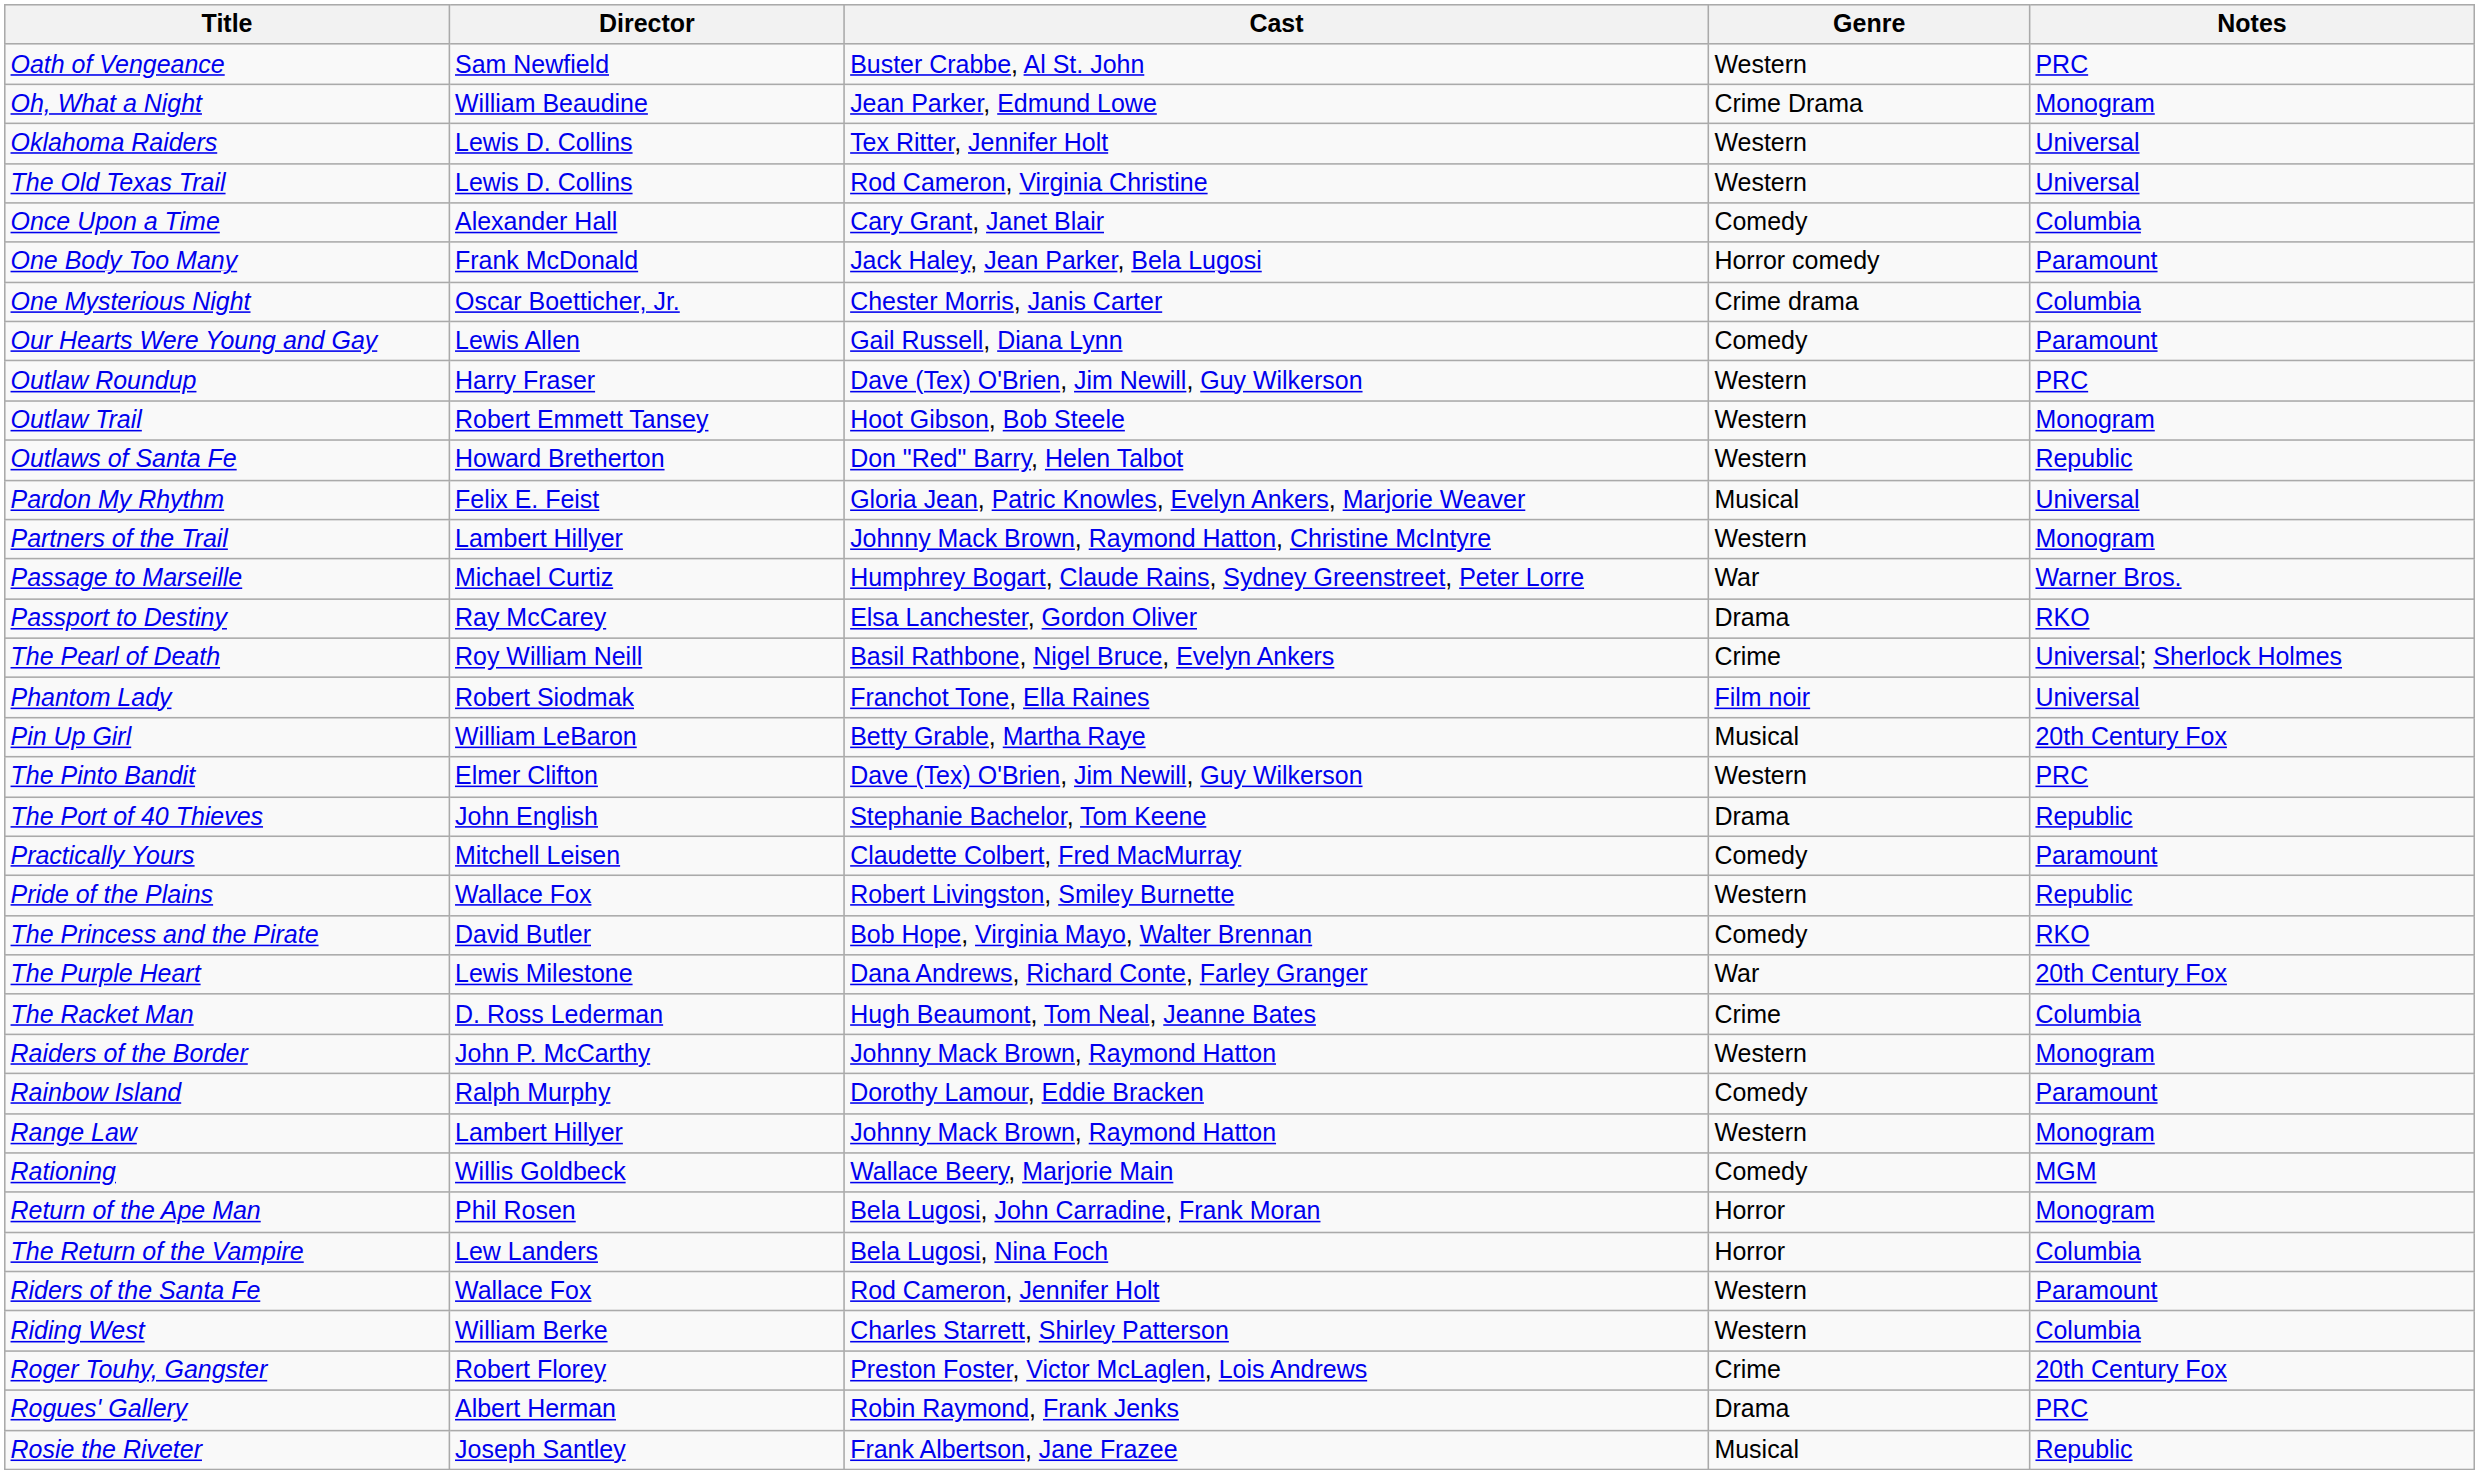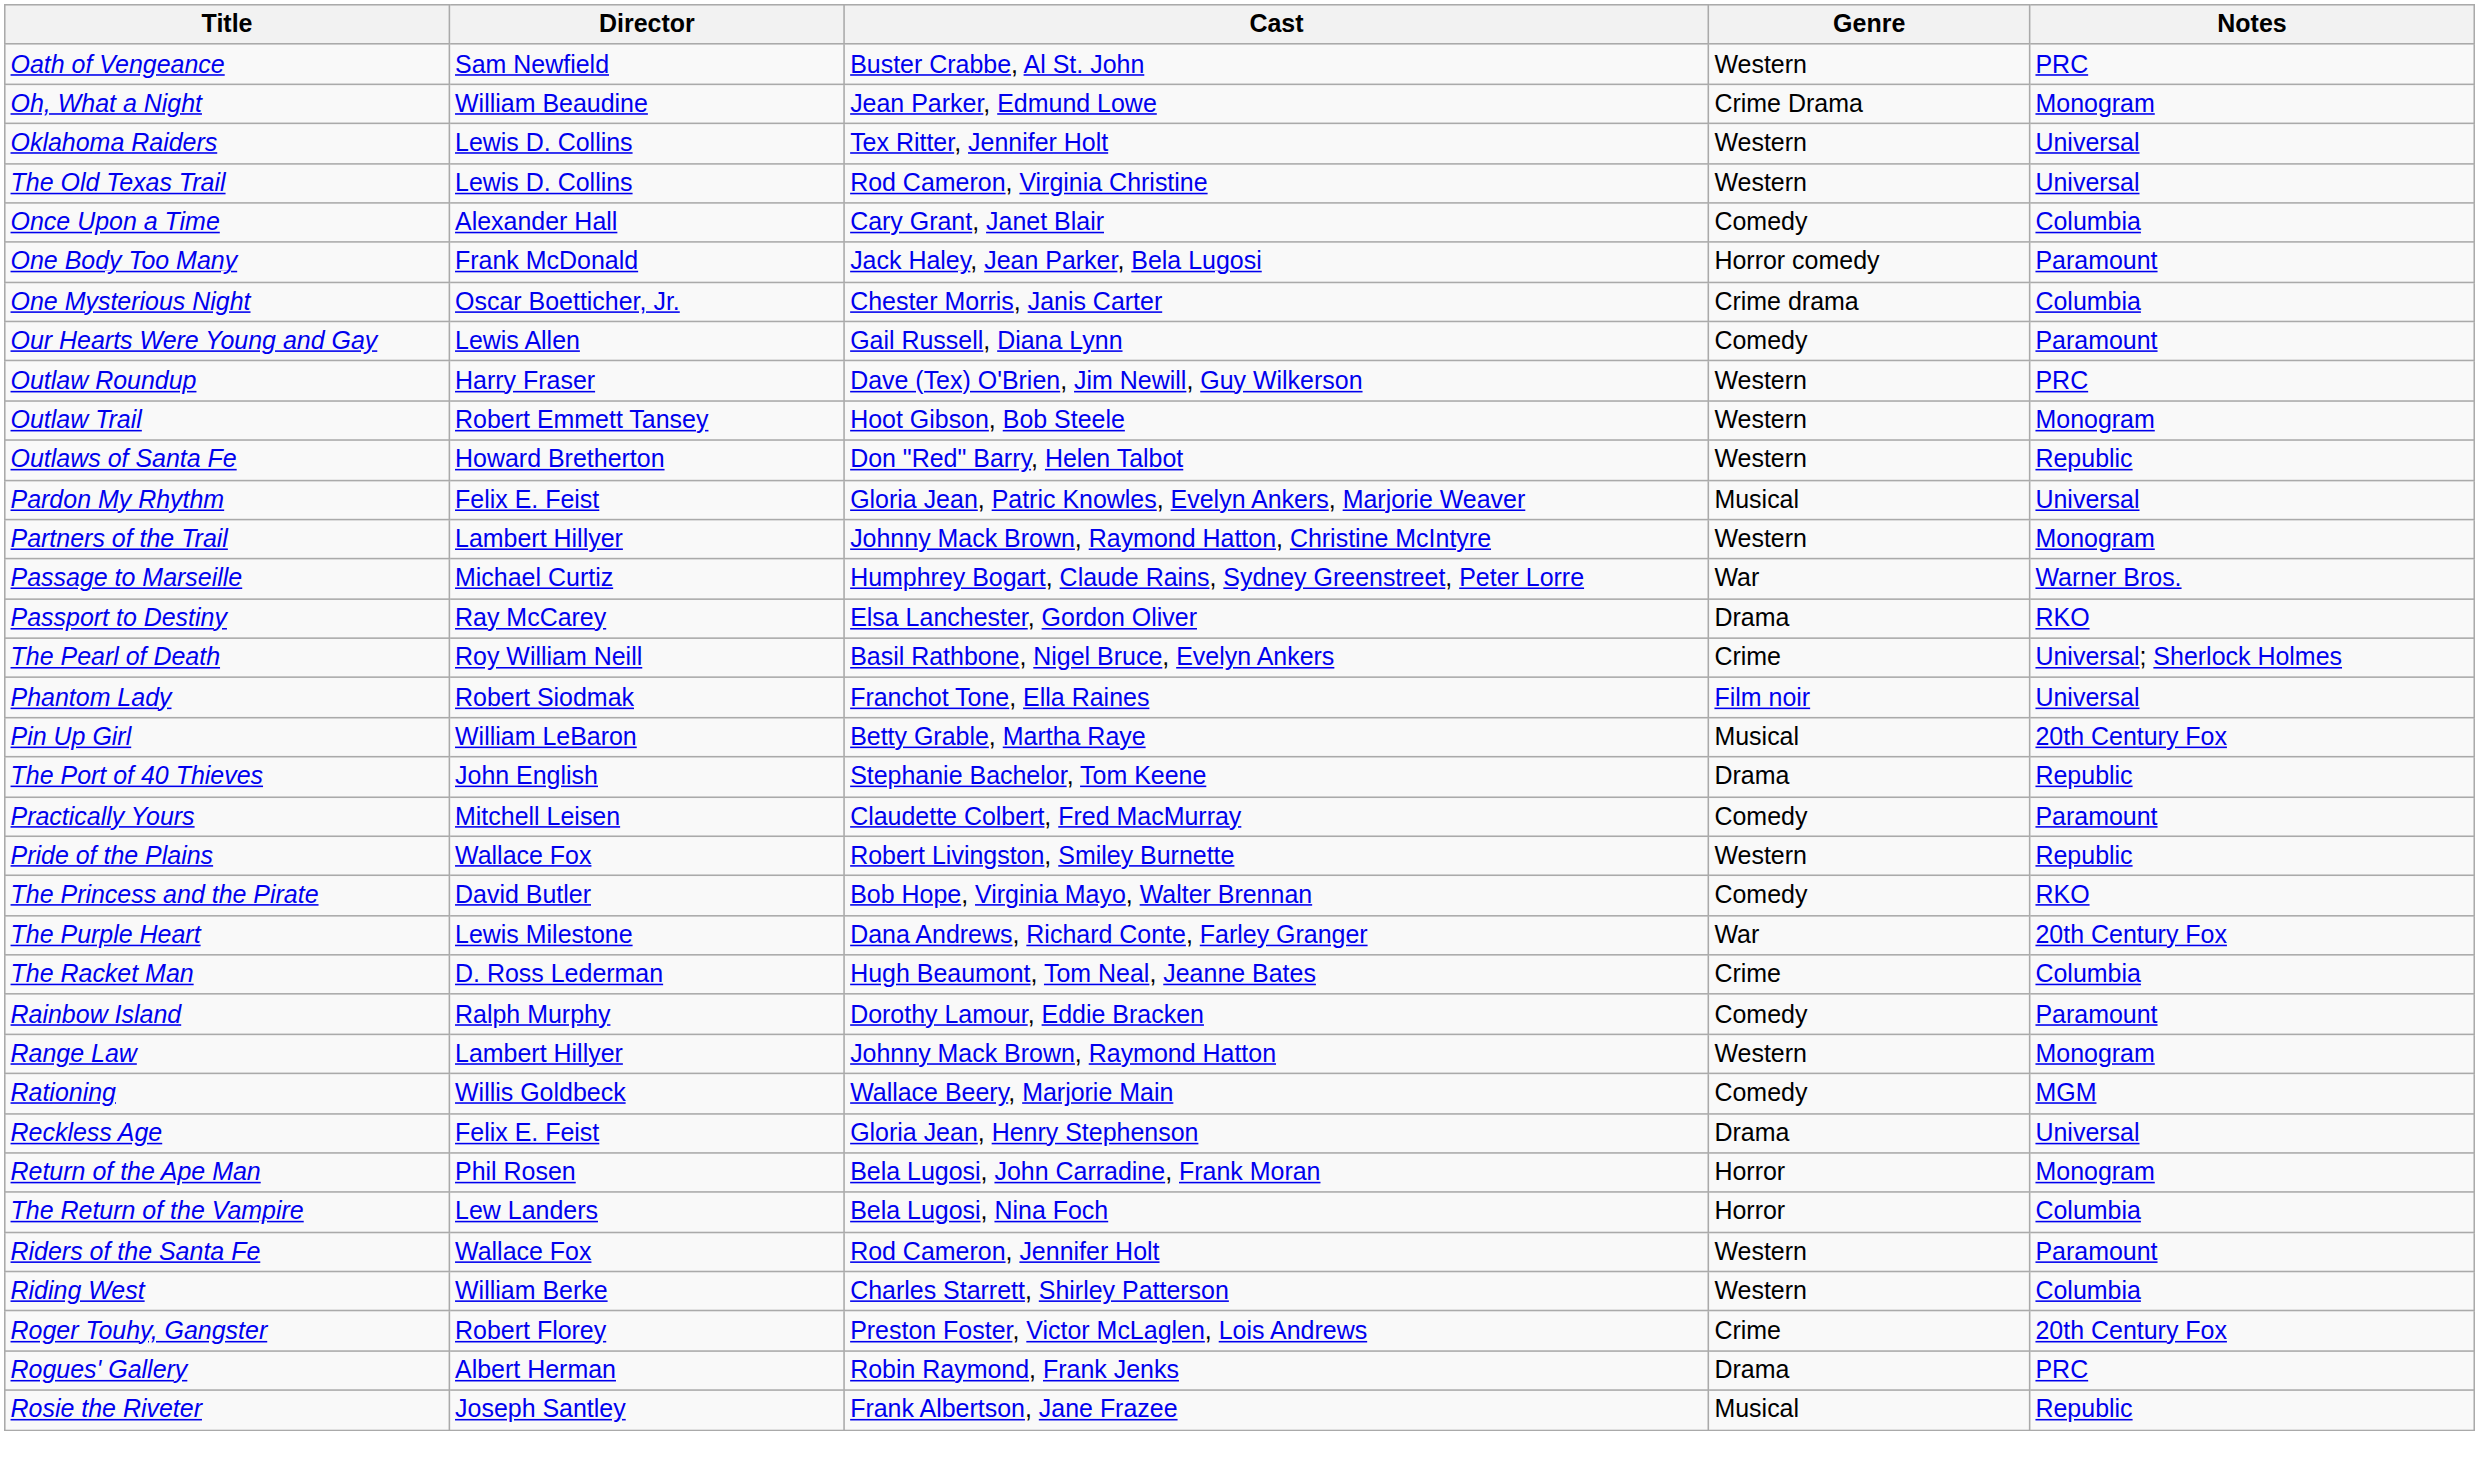 <table class="wikitable" style="width:100%;">
 <tr>
 <th style="width:18%;">Title</th>
 <th style="width:16%;">Director</th>
 <th style="width:35%;">Cast</th>
 <th style="width:13%;">Genre</th>
 <th style="width:18%;">Notes</th>
 </tr>
 <tr>
 <td><em><a href='#'>Oath of Vengeance</a></em></td>
 <td><a href='#'>Sam Newfield</a></td>
 <td><a href='#'>Buster Crabbe</a>, <a href='#'>Al St. John</a></td>
 <td>Western</td>
 <td><a href='#'>PRC</a></td>
 </tr>
 <tr>
 <td><em><a href='#'>Oh, What a Night</a></em></td>
 <td><a href='#'>William Beaudine</a></td>
 <td><a href='#'>Jean Parker</a>, <a href='#'>Edmund Lowe</a></td>
 <td>Crime Drama</td>
 <td><a href='#'>Monogram</a></td>
 </tr>
 <tr>
 <td><em><a href='#'>Oklahoma Raiders</a></em></td>
 <td><a href='#'>Lewis D. Collins</a></td>
 <td><a href='#'>Tex Ritter</a>, <a href='#'>Jennifer Holt</a></td>
 <td>Western</td>
 <td><a href='#'>Universal</a></td>
 </tr>
 <tr>
 <td><em><a href='#'>The Old Texas Trail</a></em></td>
 <td><a href='#'>Lewis D. Collins</a></td>
 <td><a href='#'>Rod Cameron</a>, <a href='#'>Virginia Christine</a></td>
 <td>Western</td>
 <td><a href='#'>Universal</a></td>
 </tr>
 <tr>
 <td><em><a href='#'>Once Upon a Time</a></em></td>
 <td><a href='#'>Alexander Hall</a></td>
 <td><a href='#'>Cary Grant</a>, <a href='#'>Janet Blair</a></td>
 <td>Comedy</td>
 <td><a href='#'>Columbia</a></td>
 </tr>
 <tr>
 <td><em><a href='#'>One Body Too Many</a></em></td>
 <td><a href='#'>Frank McDonald</a></td>
 <td><a href='#'>Jack Haley</a>, <a href='#'>Jean Parker</a>, <a href='#'>Bela Lugosi</a></td>
 <td>Horror comedy</td>
 <td><a href='#'>Paramount</a></td>
 </tr>
 <tr>
 <td><em><a href='#'>One Mysterious Night</a></em></td>
 <td><a href='#'>Oscar Boetticher, Jr.</a></td>
 <td><a href='#'>Chester Morris</a>, <a href='#'>Janis Carter</a></td>
 <td>Crime drama</td>
 <td><a href='#'>Columbia</a></td>
 </tr>
 <tr>
 <td><em><a href='#'>Our Hearts Were Young and Gay</a></em></td>
 <td><a href='#'>Lewis Allen</a></td>
 <td><a href='#'>Gail Russell</a>, <a href='#'>Diana Lynn</a></td>
 <td>Comedy</td>
 <td><a href='#'>Paramount</a></td>
 </tr>
 <tr>
 <td><em><a href='#'>Outlaw Roundup</a></em></td>
 <td><a href='#'>Harry Fraser</a></td>
 <td><a href='#'>Dave (Tex) O'Brien</a>, <a href='#'>Jim Newill</a>, <a href='#'>Guy Wilkerson</a></td>
 <td>Western</td>
 <td><a href='#'>PRC</a></td>
 </tr>
 <tr>
 <td><em><a href='#'>Outlaw Trail</a></em></td>
 <td><a href='#'>Robert Emmett Tansey</a></td>
 <td><a href='#'>Hoot Gibson</a>, <a href='#'>Bob Steele</a></td>
 <td>Western</td>
 <td><a href='#'>Monogram</a></td>
 </tr>
 <tr>
 <td><em><a href='#'>Outlaws of Santa Fe</a></em></td>
 <td><a href='#'>Howard Bretherton</a></td>
 <td><a href='#'>Don "Red" Barry</a>, <a href='#'>Helen Talbot</a></td>
 <td>Western</td>
 <td><a href='#'>Republic</a></td>
 </tr>
 <tr>
 <td><em><a href='#'>Pardon My Rhythm</a></em></td>
 <td><a href='#'>Felix E. Feist</a></td>
 <td><a href='#'>Gloria Jean</a>, <a href='#'>Patric Knowles</a>, <a href='#'>Evelyn Ankers</a>, <a href='#'>Marjorie Weaver</a></td>
 <td>Musical</td>
 <td><a href='#'>Universal</a></td>
 </tr>
 <tr>
 <td><em><a href='#'>Partners of the Trail</a></em></td>
 <td><a href='#'>Lambert Hillyer</a></td>
 <td><a href='#'>Johnny Mack Brown</a>, <a href='#'>Raymond Hatton</a>, <a href='#'>Christine McIntyre</a></td>
 <td>Western</td>
 <td><a href='#'>Monogram</a></td>
 </tr>
 <tr>
 <td><em><a href='#'>Passage to Marseille</a></em></td>
 <td><a href='#'>Michael Curtiz</a></td>
 <td><a href='#'>Humphrey Bogart</a>, <a href='#'>Claude Rains</a>, <a href='#'>Sydney Greenstreet</a>, <a href='#'>Peter Lorre</a></td>
 <td>War</td>
 <td><a href='#'>Warner Bros.</a></td>
 </tr>
 <tr>
 <td><em><a href='#'>Passport to Destiny</a></em></td>
 <td><a href='#'>Ray McCarey</a></td>
 <td><a href='#'>Elsa Lanchester</a>, <a href='#'>Gordon Oliver</a></td>
 <td>Drama</td>
 <td><a href='#'>RKO</a></td>
 </tr>
 <tr>
 <td><em><a href='#'>The Pearl of Death</a></em></td>
 <td><a href='#'>Roy William Neill</a></td>
 <td><a href='#'>Basil Rathbone</a>, <a href='#'>Nigel Bruce</a>, <a href='#'>Evelyn Ankers</a></td>
 <td>Crime</td>
 <td><a href='#'>Universal</a>; <a href='#'>Sherlock Holmes</a></td>
 </tr>
 <tr>
 <td><em><a href='#'>Phantom Lady</a></em></td>
 <td><a href='#'>Robert Siodmak</a></td>
 <td><a href='#'>Franchot Tone</a>, <a href='#'>Ella Raines</a></td>
 <td><a href='#'>Film noir</a></td>
 <td><a href='#'>Universal</a></td>
 </tr>
 <tr>
 <td><em><a href='#'>Pin Up Girl</a></em></td>
 <td><a href='#'>William LeBaron</a></td>
 <td><a href='#'>Betty Grable</a>, <a href='#'>Martha Raye</a></td>
 <td>Musical</td>
 <td><a href='#'>20th Century Fox</a></td>
 </tr>
 <tr>
-<td><em><a href='#'>The Pinto Bandit</a></em></td>
-<td><a href='#'>Elmer Clifton</a></td>
-<td><a href='#'>Dave (Tex) O'Brien</a>, <a href='#'>Jim Newill</a>, <a href='#'>Guy Wilkerson</a></td>
-<td>Western</td>
-<td><a href='#'>PRC</a></td>
-</tr>
-<tr>
 <td><em><a href='#'>The Port of 40 Thieves</a></em></td>
 <td><a href='#'>John English</a></td>
 <td><a href='#'>Stephanie Bachelor</a>, <a href='#'>Tom Keene</a></td>
 <td>Drama</td>
 <td><a href='#'>Republic</a></td>
 </tr>
 <tr>
 <td><em><a href='#'>Practically Yours</a></em></td>
 <td><a href='#'>Mitchell Leisen</a></td>
 <td><a href='#'>Claudette Colbert</a>, <a href='#'>Fred MacMurray</a></td>
 <td>Comedy</td>
 <td><a href='#'>Paramount</a></td>
 </tr>
 <tr>
 <td><em><a href='#'>Pride of the Plains</a></em></td>
 <td><a href='#'>Wallace Fox</a></td>
 <td><a href='#'>Robert Livingston</a>, <a href='#'>Smiley Burnette</a></td>
 <td>Western</td>
 <td><a href='#'>Republic</a></td>
 </tr>
 <tr>
 <td><em><a href='#'>The Princess and the Pirate</a></em></td>
 <td><a href='#'>David Butler</a></td>
 <td><a href='#'>Bob Hope</a>, <a href='#'>Virginia Mayo</a>, <a href='#'>Walter Brennan</a></td>
 <td>Comedy</td>
 <td><a href='#'>RKO</a></td>
 </tr>
 <tr>
 <td><em><a href='#'>The Purple Heart</a></em></td>
 <td><a href='#'>Lewis Milestone</a></td>
 <td><a href='#'>Dana Andrews</a>, <a href='#'>Richard Conte</a>, <a href='#'>Farley Granger</a></td>
 <td>War</td>
 <td><a href='#'>20th Century Fox</a></td>
 </tr>
 <tr>
 <td><em><a href='#'>The Racket Man</a></em></td>
 <td><a href='#'>D. Ross Lederman</a></td>
 <td><a href='#'>Hugh Beaumont</a>, <a href='#'>Tom Neal</a>, <a href='#'>Jeanne Bates</a></td>
 <td>Crime</td>
 <td><a href='#'>Columbia</a></td>
 </tr>
 <tr>
-<td><em><a href='#'>Raiders of the Border</a></em></td>
-<td><a href='#'>John P. McCarthy</a></td>
-<td><a href='#'>Johnny Mack Brown</a>, <a href='#'>Raymond Hatton</a></td>
-<td>Western</td>
-<td><a href='#'>Monogram</a></td>
-</tr>
-<tr>
 <td><em><a href='#'>Rainbow Island</a></em></td>
 <td><a href='#'>Ralph Murphy</a></td>
 <td><a href='#'>Dorothy Lamour</a>, <a href='#'>Eddie Bracken</a></td>
 <td>Comedy</td>
 <td><a href='#'>Paramount</a></td>
 </tr>
 <tr>
 <td><em><a href='#'>Range Law</a></em></td>
 <td><a href='#'>Lambert Hillyer</a></td>
 <td><a href='#'>Johnny Mack Brown</a>, <a href='#'>Raymond Hatton</a></td>
 <td>Western</td>
 <td><a href='#'>Monogram</a></td>
 </tr>
 <tr>
 <td><em><a href='#'>Rationing</a></em></td>
 <td><a href='#'>Willis Goldbeck</a></td>
 <td><a href='#'>Wallace Beery</a>, <a href='#'>Marjorie Main</a></td>
 <td>Comedy</td>
 <td><a href='#'>MGM</a></td>
+</tr>
+<tr>
+<td><em><a href='#'>Reckless Age</a></em></td>
+<td><a href='#'>Felix E. Feist</a></td>
+<td><a href='#'>Gloria Jean</a>, <a href='#'>Henry Stephenson</a></td>
+<td>Drama</td>
+<td><a href='#'>Universal</a></td>
 </tr>
 <tr>
 <td><em><a href='#'>Return of the Ape Man</a></em></td>
 <td><a href='#'>Phil Rosen</a></td>
 <td><a href='#'>Bela Lugosi</a>, <a href='#'>John Carradine</a>, <a href='#'>Frank Moran</a></td>
 <td>Horror</td>
 <td><a href='#'>Monogram</a></td>
 </tr>
 <tr>
 <td><em><a href='#'>The Return of the Vampire</a></em></td>
 <td><a href='#'>Lew Landers</a></td>
 <td><a href='#'>Bela Lugosi</a>, <a href='#'>Nina Foch</a></td>
 <td>Horror</td>
 <td><a href='#'>Columbia</a></td>
 </tr>
 <tr>
 <td><em><a href='#'>Riders of the Santa Fe</a></em></td>
 <td><a href='#'>Wallace Fox</a></td>
 <td><a href='#'>Rod Cameron</a>, <a href='#'>Jennifer Holt</a></td>
 <td>Western</td>
 <td><a href='#'>Paramount</a></td>
 </tr>
 <tr>
 <td><em><a href='#'>Riding West</a></em></td>
 <td><a href='#'>William Berke</a></td>
 <td><a href='#'>Charles Starrett</a>, <a href='#'>Shirley Patterson</a></td>
 <td>Western</td>
 <td><a href='#'>Columbia</a></td>
 </tr>
 <tr>
 <td><em><a href='#'>Roger Touhy, Gangster</a></em></td>
 <td><a href='#'>Robert Florey</a></td>
 <td><a href='#'>Preston Foster</a>, <a href='#'>Victor McLaglen</a>, <a href='#'>Lois Andrews</a></td>
 <td>Crime</td>
 <td><a href='#'>20th Century Fox</a></td>
 </tr>
 <tr>
 <td><em><a href='#'>Rogues' Gallery</a></em></td>
 <td><a href='#'>Albert Herman</a></td>
 <td><a href='#'>Robin Raymond</a>, <a href='#'>Frank Jenks</a></td>
 <td>Drama</td>
 <td><a href='#'>PRC</a></td>
 </tr>
 <tr>
 <td><em><a href='#'>Rosie the Riveter</a></em></td>
 <td><a href='#'>Joseph Santley</a></td>
 <td><a href='#'>Frank Albertson</a>, <a href='#'>Jane Frazee</a></td>
 <td>Musical</td>
 <td><a href='#'>Republic</a></td>
 </tr>
 <tr>
 </tr>
 </table>
